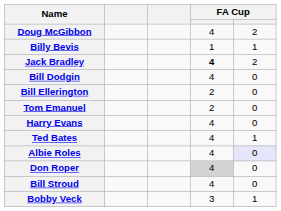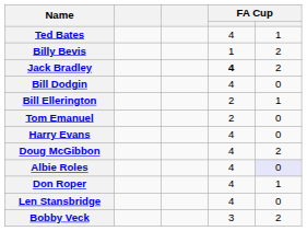 <table class="wikitable plainrowheaders" style="text-align:center;">
 <tr>
 <th scope="col" rowspan="2" style="width:10em;">Name</th>
 <th scope="col" rowspan="2" style="width:4em;"></th>
 <th scope="col" rowspan="2" style="width:4em;"></th>
 <th scope="col" colspan="2">FA Cup</th>
 </tr>
 <tr>
 <th scope="col" style="width:4em;"></th>
 <th scope="col" style="width:4em;"></th>
 </tr>
 <tr>
-<th scope="row"><a href='#'>Doug McGibbon</a></th>
+<th scope="row"><a href='#'>Ted Bates</a></th>
 <td></td>
 <td></td>
 <td>4</td>
-<td>2</td>
+<td>1</td>
 </tr>
 <tr>
 <th scope="row"><a href='#'>Billy Bevis</a></th>
 <td></td>
 <td></td>
 <td>1</td>
-<td>1</td>
+<td>2</td>
 </tr>
 <tr>
 <th scope="row"><a href='#'>Jack Bradley</a></th>
 <td></td>
 <td></td>
 <td><strong>4</strong></td>
 <td>2</td>
 </tr>
 <tr>
 <th scope="row"><a href='#'>Bill Dodgin</a></th>
 <td></td>
 <td></td>
 <td>4</td>
 <td>0</td>
 </tr>
 <tr>
 <th scope="row"><a href='#'>Bill Ellerington</a></th>
 <td></td>
 <td></td>
 <td>2</td>
-<td>0</td>
+<td>1</td>
 </tr>
 <tr>
 <th scope="row"><a href='#'>Tom Emanuel</a></th>
 <td></td>
 <td></td>
 <td>2</td>
 <td>0</td>
 </tr>
 <tr>
 <th scope="row"><a href='#'>Harry Evans</a></th>
 <td></td>
 <td></td>
 <td>4</td>
 <td>0</td>
 </tr>
 <tr>
-<th scope="row"><a href='#'>Ted Bates</a></th>
+<th scope="row"><a href='#'>Doug McGibbon</a></th>
 <td></td>
 <td></td>
 <td>4</td>
-<td>1</td>
+<td>2</td>
 </tr>
 <tr>
 <th scope="row"><a href='#'>Albie Roles</a></th>
 <td></td>
 <td></td>
 <td>4</td>
 <td style="background: lavender;">0</td>
 </tr>
 <tr>
 <th scope="row"><a href='#'>Don Roper</a></th>
 <td></td>
 <td></td>
-<td style="background: lightgrey;">4</td>
-<td>0</td>
+<td>4</td>
+<td>1</td>
 </tr>
 <tr>
-<th scope="row"><a href='#'>Bill Stroud</a></th>
+<th scope="row"><a href='#'>Len Stansbridge</a></th>
 <td></td>
 <td></td>
 <td>4</td>
 <td>0</td>
 </tr>
 <tr>
 <th scope="row"><a href='#'>Bobby Veck</a></th>
 <td></td>
 <td></td>
 <td>3</td>
-<td>1</td>
+<td>2</td>
 </tr>
 </table>
